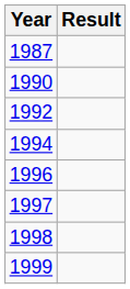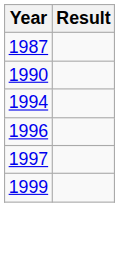 <table class="wikitable" style="text-align:center">
 <tr>
 <th>Year</th>
 <th>Result</th>
 </tr>
 <tr>
 <td><a href='#'>1987</a></td>
 <td></td>
 </tr>
 <tr>
 <td><a href='#'>1990</a></td>
-<td></td>
-</tr>
-<tr>
-<td><a href='#'>1992</a></td>
 <td></td>
 </tr>
 <tr>
 <td><a href='#'>1994</a></td>
 <td></td>
 </tr>
 <tr>
 <td><a href='#'>1996</a></td>
 <td></td>
 </tr>
 <tr>
 <td><a href='#'>1997</a></td>
 <td></td>
 </tr>
 <tr>
-<td><a href='#'>1998</a></td>
-<td></td>
-</tr>
-<tr>
 <td><a href='#'>1999</a></td>
 <td></td>
 </tr>
 </table>
